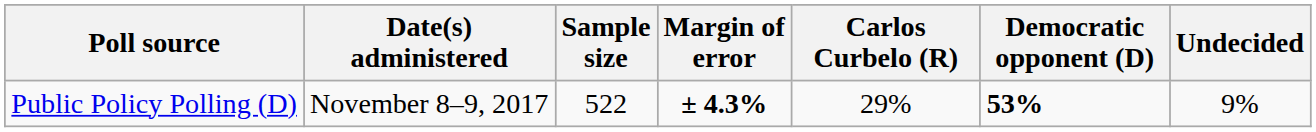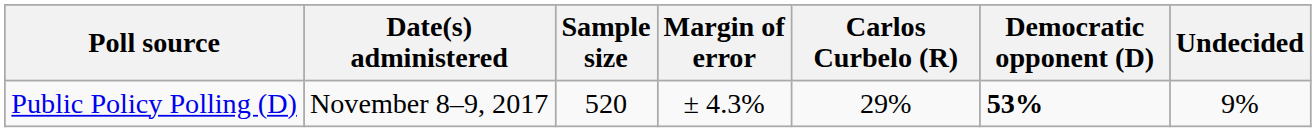 <table class="wikitable">
 <tr>
 <th>Poll source</th>
 <th>Date(s)<br>administered</th>
 <th>Sample<br>size</th>
 <th>Margin of<br>error</th>
 <th style="width:100px;">Carlos<br>Curbelo (R)</th>
 <th style="width:100px;">Democratic<br>opponent (D)</th>
 <th>Undecided</th>
 </tr>
 <tr>
 <td><a href='#'>Public Policy Polling (D)</a></td>
 <td align=center>November 8–9, 2017</td>
-<td align=center>522</td>
-<td align=center><strong>± 4.3%</strong></td>
+<td align=center>520</td>
+<td align=center>± 4.3%</td>
 <td align=center>29%</td>
 <td><strong>53%</strong></td>
 <td align=center>9%</td>
 </tr>
 </table>
